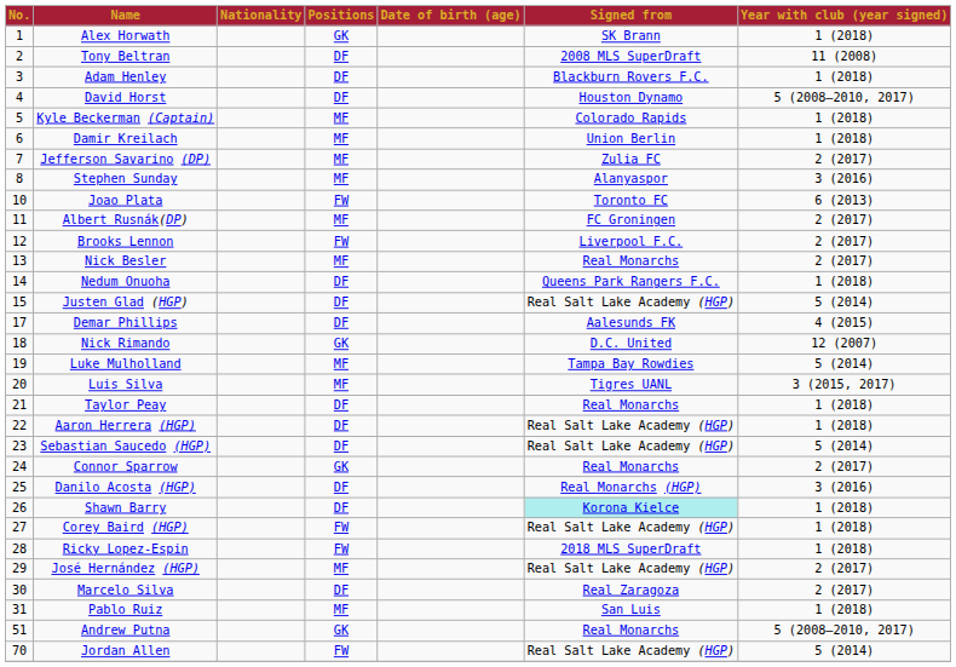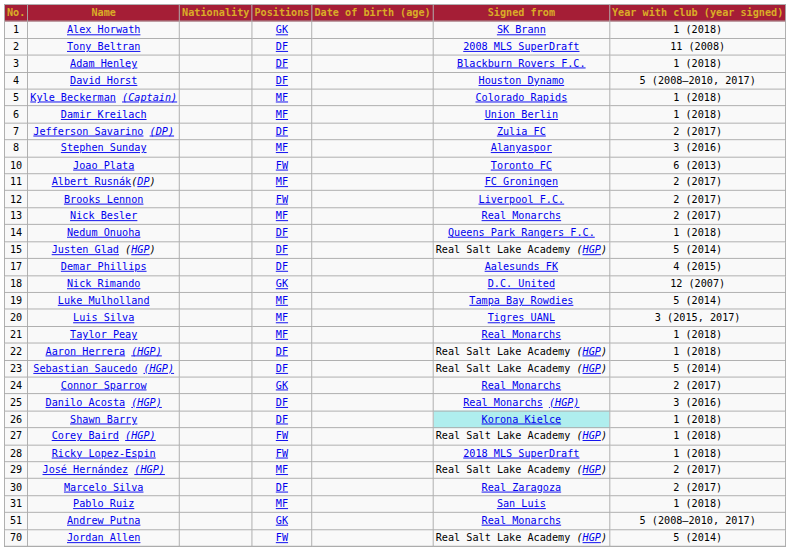 <table class="wikitable sortable" style="text-align:center; font-size:85%;">
 <tr>
 <th style="background:#A51E36; color:#DAAC27; text-align:center;">No.</th>
 <th style="background:#A51E36; color:#DAAC27; text-align:center;">Name</th>
 <th style="background:#A51E36; color:#DAAC27; text-align:center;">Nationality</th>
 <th style="background:#A51E36; color:#DAAC27; text-align:center;">Positions</th>
 <th style="background:#A51E36; color:#DAAC27; text-align:center;">Date of birth (age)</th>
 <th style="background:#A51E36; color:#DAAC27; text-align:center;">Signed from</th>
 <th style="background:#A51E36; color:#DAAC27; text-align:center;">Year with club (year signed)</th>
 </tr>
 <tr>
 <td align="center">1</td>
 <td data-sort-value="Horwath"><a href='#'>Alex Horwath</a></td>
 <td></td>
 <td align="center"><a href='#'>GK</a></td>
 <td align="center"></td>
 <td> <a href='#'>SK Brann</a></td>
 <td data-sort-value="1">1 (2018)</td>
 </tr>
 <tr>
 <td align="center">2</td>
 <td data-sort-value="Beltran"><a href='#'>Tony Beltran</a></td>
 <td></td>
 <td align="center"><a href='#'>DF</a></td>
 <td align="center"></td>
 <td><a href='#'>2008 MLS SuperDraft</a></td>
 <td data-sort-value="11">11 (2008)</td>
 </tr>
 <tr>
 <td align="center">3</td>
 <td data-sort-value="Henley"><a href='#'>Adam Henley</a></td>
 <td></td>
 <td align="center"><a href='#'>DF</a></td>
 <td align="center"></td>
 <td> <a href='#'>Blackburn Rovers F.C.</a></td>
 <td data-sort-value="1">1 (2018)</td>
 </tr>
 <tr>
 <td align="center">4</td>
 <td data-sort-value="Horst"><a href='#'>David Horst</a></td>
 <td></td>
 <td align="center"><a href='#'>DF</a></td>
 <td align="center"></td>
 <td> <a href='#'>Houston Dynamo</a></td>
 <td data-sort-value="5">5 (2008–2010, 2017)</td>
 </tr>
 <tr>
 <td align="center">5</td>
 <td data-sort-value="Beckerman"><a href='#'>Kyle Beckerman</a> <em><a href='#'>(Captain)</a></em></td>
 <td></td>
 <td align="center"><a href='#'>MF</a></td>
 <td align="center"></td>
 <td> <a href='#'>Colorado Rapids</a></td>
 <td data-sort-value="1">1 (2018)</td>
 </tr>
 <tr>
 <td align="center">6</td>
 <td data-sort-value="Kreilach"><a href='#'>Damir Kreilach</a></td>
 <td></td>
 <td align="center"><a href='#'>MF</a></td>
 <td align="center"></td>
 <td> <a href='#'>Union Berlin</a></td>
 <td data-sort-value="1">1 (2018)</td>
 </tr>
 <tr>
 <td align="center">7</td>
 <td data-sort-value="Savarino"><a href='#'>Jefferson Savarino</a> <em><a href='#'>(DP)</a></em></td>
 <td></td>
-<td align="center"><a href='#'>MF</a></td>
+<td align="center"><a href='#'>DF</a></td>
 <td align="center"></td>
 <td> <a href='#'>Zulia FC</a></td>
 <td data-sort-value="2">2 (2017)</td>
 </tr>
 <tr>
 <td align="center">8</td>
 <td data-sort-value="Sunday"><a href='#'>Stephen Sunday</a></td>
 <td></td>
 <td align="center"><a href='#'>MF</a></td>
 <td align="center"></td>
 <td> <a href='#'>Alanyaspor</a></td>
 <td data-sort-value="3">3 (2016)</td>
 </tr>
 <tr>
 <td align="center">10</td>
 <td data-sort-value="Plata"><a href='#'>Joao Plata</a></td>
 <td></td>
 <td align="center"><a href='#'>FW</a></td>
 <td align="center"></td>
 <td> <a href='#'>Toronto FC</a></td>
 <td data-sort-value="6">6 (2013)</td>
 </tr>
 <tr>
 <td align="center">11</td>
 <td data-sort-value="Rusnák"><a href='#'>Albert Rusnák</a><em>(<a href='#'>DP</a>)</em></td>
 <td></td>
 <td align="center"><a href='#'>MF</a></td>
 <td align="center"></td>
 <td> <a href='#'>FC Groningen</a></td>
 <td data-sort-value="2">2 (2017)</td>
 </tr>
 <tr>
 <td align="center">12</td>
 <td data-sort-value="Lennon"><a href='#'>Brooks Lennon</a></td>
 <td></td>
 <td align="center"><a href='#'>FW</a></td>
 <td align="center"></td>
 <td> <a href='#'>Liverpool F.C.</a></td>
 <td data-sort-value="2">2 (2017)</td>
 </tr>
 <tr>
 <td align="center">13</td>
 <td data-sort-value="Besler"><a href='#'>Nick Besler</a></td>
 <td></td>
 <td align="center"><a href='#'>MF</a></td>
 <td align="center"></td>
 <td> <a href='#'>Real Monarchs</a></td>
 <td data-sort-value="2">2 (2017)</td>
 </tr>
 <tr>
 <td align="center">14</td>
 <td data-sort-value="Onuoha"><a href='#'>Nedum Onuoha</a></td>
 <td></td>
 <td align="center"><a href='#'>DF</a></td>
 <td align="center"></td>
 <td> <a href='#'>Queens Park Rangers F.C.</a></td>
 <td data-sort-value="1">1 (2018)</td>
 </tr>
 <tr>
 <td align="center">15</td>
 <td data-sort-value="Glad"><a href='#'>Justen Glad</a> <em>(<a href='#'>HGP</a>)</em></td>
 <td></td>
 <td align="center"><a href='#'>DF</a></td>
 <td align="center"></td>
 <td> Real Salt Lake Academy <em>(<a href='#'>HGP</a>)</em></td>
 <td data-sort-value="5">5 (2014)</td>
 </tr>
 <tr>
 <td align="center">17</td>
 <td data-sort-value="Phillips"><a href='#'>Demar Phillips</a></td>
 <td></td>
 <td align="center"><a href='#'>DF</a></td>
 <td align="center"></td>
 <td> <a href='#'>Aalesunds FK</a></td>
 <td data-sort-value="4">4 (2015)</td>
 </tr>
 <tr>
 <td align="center">18</td>
 <td data-sort-value="Rimando"><a href='#'>Nick Rimando</a></td>
 <td></td>
 <td align="center"><a href='#'>GK</a></td>
 <td align="center"></td>
 <td> <a href='#'>D.C. United</a></td>
 <td data-sort-value="12">12 (2007)</td>
 </tr>
 <tr>
 <td align="center">19</td>
 <td data-sort-value="Mulholland"><a href='#'>Luke Mulholland</a></td>
 <td></td>
 <td align="center"><a href='#'>MF</a></td>
 <td align="center"></td>
 <td> <a href='#'>Tampa Bay Rowdies</a></td>
 <td data-sort-value="5">5 (2014)</td>
 </tr>
 <tr>
 <td align="center">20</td>
 <td data-sort-value="Silva, L"><a href='#'>Luis Silva</a></td>
 <td></td>
 <td align="center"><a href='#'>MF</a></td>
 <td align="center"></td>
 <td> <a href='#'>Tigres UANL</a></td>
 <td data-sort-value="3">3 (2015, 2017)</td>
 </tr>
 <tr>
 <td align="center">21</td>
 <td data-sort-value="Peay"><a href='#'>Taylor Peay</a></td>
 <td></td>
-<td align="center"><a href='#'>DF</a></td>
+<td align="center"><a href='#'>MF</a></td>
 <td align="center"></td>
 <td> <a href='#'>Real Monarchs</a></td>
 <td data-sort-value="1">1 (2018)</td>
 </tr>
 <tr>
 <td align="center">22</td>
 <td data-sort-value="Herrera"><a href='#'>Aaron Herrera</a> <em><a href='#'>(HGP)</a></em></td>
 <td></td>
 <td align="center"><a href='#'>DF</a></td>
 <td align="center"></td>
 <td> Real Salt Lake Academy <em>(<a href='#'>HGP</a>)</em></td>
 <td data-sort-value="1">1 (2018)</td>
 </tr>
 <tr>
 <td align="center">23</td>
 <td data-sort-value="Saucedo"><a href='#'>Sebastian Saucedo</a> <em><a href='#'>(HGP)</a></em></td>
 <td></td>
 <td align="center"><a href='#'>DF</a></td>
 <td align="center"></td>
 <td> Real Salt Lake Academy <em>(<a href='#'>HGP</a>)</em></td>
 <td data-sort-value="5">5 (2014)</td>
 </tr>
 <tr>
 <td align="center">24</td>
 <td data-sort-value="Sparrow"><a href='#'>Connor Sparrow</a></td>
 <td></td>
 <td align="center"><a href='#'>GK</a></td>
 <td align="center"></td>
 <td> <a href='#'>Real Monarchs</a></td>
 <td data-sort-value="2">2 (2017)</td>
 </tr>
 <tr>
 <td align="center">25</td>
 <td data-sort-value="Acosta"><a href='#'>Danilo Acosta</a> <em><a href='#'>(HGP)</a></em></td>
 <td></td>
 <td align="center"><a href='#'>DF</a></td>
 <td align="center"></td>
 <td> <a href='#'>Real Monarchs</a> <em><a href='#'>(HGP)</a></em></td>
 <td data-sort-value="3">3 (2016)</td>
 </tr>
 <tr>
 <td align="center">26</td>
 <td data-sort-value="Barry"><a href='#'>Shawn Barry</a></td>
 <td></td>
 <td align="center"><a href='#'>DF</a></td>
 <td align="center"></td>
 <td style="background: paleturquoise;"> <a href='#'>Korona Kielce</a></td>
 <td data-sort-value="1">1 (2018)</td>
 </tr>
 <tr>
 <td align="center">27</td>
 <td data-sort-value="Baird"><a href='#'>Corey Baird</a>   <em><a href='#'>(HGP)</a></em></td>
 <td></td>
 <td align="center"><a href='#'>FW</a></td>
 <td align="center"></td>
 <td> Real Salt Lake Academy <em>(<a href='#'>HGP</a>)</em></td>
 <td data-sort-value="1">1 (2018)</td>
 </tr>
 <tr>
 <td align="center">28</td>
 <td data-sort-value="Lopez-Espin"><a href='#'>Ricky Lopez-Espin</a></td>
 <td></td>
 <td align="center"><a href='#'>FW</a></td>
 <td align="center"></td>
 <td><a href='#'>2018 MLS SuperDraft</a></td>
 <td data-sort-value="1">1 (2018)</td>
 </tr>
 <tr>
 <td align="center">29</td>
 <td data-sort-value="Hernández"><a href='#'>José Hernández</a> <em><a href='#'>(HGP)</a></em></td>
 <td></td>
 <td align="center"><a href='#'>MF</a></td>
 <td align="center"></td>
 <td> Real Salt Lake Academy <em>(<a href='#'>HGP</a>)</em></td>
 <td data-sort-value="2">2 (2017)</td>
 </tr>
 <tr>
 <td align="center">30</td>
 <td data-sort-value="Silva, M"><a href='#'>Marcelo Silva</a></td>
 <td></td>
 <td align="center"><a href='#'>DF</a></td>
 <td align="center"></td>
 <td> <a href='#'>Real Zaragoza</a></td>
 <td data-sort-value="2">2 (2017)</td>
 </tr>
 <tr>
 <td align="center">31</td>
 <td data-sort-value="Ruiz"><a href='#'>Pablo Ruiz</a></td>
 <td></td>
 <td align="center"><a href='#'>MF</a></td>
 <td align="center"></td>
 <td> <a href='#'>San Luis</a></td>
 <td data-sort-value="1">1 (2018)</td>
 </tr>
 <tr>
 <td align="center">51</td>
 <td data-sort-value="Putna"><a href='#'>Andrew Putna</a></td>
 <td></td>
 <td align="center"><a href='#'>GK</a></td>
 <td align="center"></td>
 <td> <a href='#'>Real Monarchs</a></td>
 <td data-sort-value="5">5 (2008–2010, 2017)</td>
 </tr>
 <tr>
 <td align="center">70</td>
 <td data-sort-value="Allen"><a href='#'>Jordan Allen</a></td>
 <td></td>
 <td align="center"><a href='#'>FW</a></td>
 <td align="center"></td>
 <td> Real Salt Lake Academy <em>(<a href='#'>HGP</a>)</em></td>
 <td data-sort-value="5">5 (2014)</td>
 </tr>
 <tr>
 </tr>
 </table>
